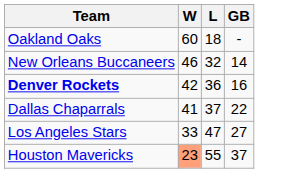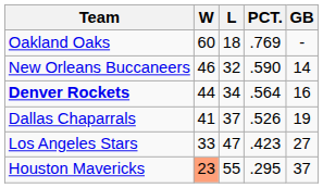 <table class="wikitable" style="text-align: center;">
 <tr>
 <th>Team</th>
 <th>W</th>
 <th>L</th>
+<th>PCT.</th>
 <th>GB</th>
 </tr>
 <tr>
 <td align="left"><a href='#'>Oakland Oaks</a></td>
 <td>60</td>
 <td>18</td>
+<td>.769</td>
 <td>-</td>
 </tr>
 <tr>
 <td align="left"><a href='#'>New Orleans Buccaneers</a></td>
 <td>46</td>
 <td>32</td>
+<td>.590</td>
 <td>14</td>
 </tr>
 <tr>
 <td align="left"><strong><a href='#'>Denver Rockets</a></strong></td>
-<td>42</td>
-<td>36</td>
+<td>44</td>
+<td>34</td>
+<td>.564</td>
 <td>16</td>
 </tr>
 <tr>
 <td align="left"><a href='#'>Dallas Chaparrals</a></td>
 <td>41</td>
 <td>37</td>
-<td>22</td>
+<td>.526</td>
+<td>19</td>
 </tr>
 <tr>
 <td align="left"><a href='#'>Los Angeles Stars</a></td>
 <td>33</td>
 <td>47</td>
+<td>.423</td>
 <td>27</td>
 </tr>
 <tr>
 <td align="left"><a href='#'>Houston Mavericks</a></td>
 <td style="background: lightsalmon;">23</td>
 <td>55</td>
+<td>.295</td>
 <td>37</td>
 </tr>
 </table>
